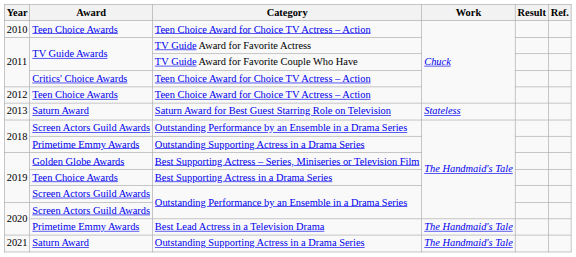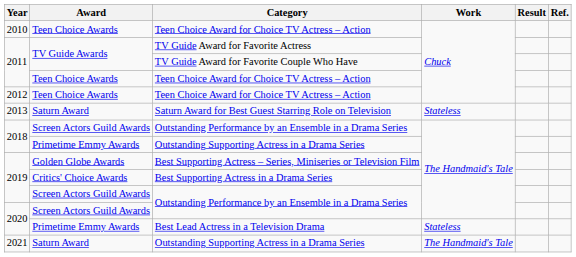 <table class="wikitable sortable">
 <tr>
 <th>Year</th>
 <th>Award</th>
 <th>Category</th>
 <th>Work</th>
 <th>Result</th>
 <th class="unsortable">Ref.</th>
 </tr>
 <tr>
 <td>2010</td>
 <td><a href='#'>Teen Choice Awards</a></td>
 <td><a href='#'>Teen Choice Award for Choice TV Actress – Action</a></td>
 <td rowspan=5><em><a href='#'>Chuck</a></em></td>
 <td></td>
 <td></td>
 </tr>
 <tr>
 <td rowspan=3>2011</td>
 <td rowspan=2><a href='#'>TV Guide Awards</a></td>
 <td><a href='#'>TV Guide</a> Award for Favorite Actress</td>
 <td></td>
 <td></td>
 </tr>
 <tr>
 <td><a href='#'>TV Guide</a> Award for Favorite Couple Who Have </td>
 <td></td>
 <td></td>
 </tr>
 <tr>
-<td><a href='#'>Critics' Choice Awards</a></td>
+<td><a href='#'>Teen Choice Awards</a></td>
 <td><a href='#'>Teen Choice Award for Choice TV Actress – Action</a></td>
 <td></td>
 <td></td>
 </tr>
 <tr>
 <td>2012</td>
 <td><a href='#'>Teen Choice Awards</a></td>
 <td><a href='#'>Teen Choice Award for Choice TV Actress – Action</a></td>
 <td></td>
 <td></td>
 </tr>
 <tr>
 <td>2013</td>
 <td><a href='#'>Saturn Award</a></td>
 <td><a href='#'>Saturn Award for Best Guest Starring Role on Television</a></td>
 <td><em><a href='#'>Stateless</a></em></td>
 <td></td>
 <td></td>
 </tr>
 <tr>
 <td rowspan=2>2018</td>
 <td><a href='#'>Screen Actors Guild Awards</a></td>
 <td><a href='#'>Outstanding Performance by an Ensemble in a Drama Series</a></td>
 <td rowspan=6><em><a href='#'>The Handmaid's Tale</a></em></td>
 <td></td>
 <td></td>
 </tr>
 <tr>
 <td><a href='#'>Primetime Emmy Awards</a></td>
 <td><a href='#'>Outstanding Supporting Actress in a Drama Series</a></td>
 <td></td>
 <td></td>
 </tr>
 <tr>
 <td rowspan=3>2019</td>
 <td><a href='#'>Golden Globe Awards</a></td>
 <td><a href='#'>Best Supporting Actress – Series, Miniseries or Television Film</a></td>
 <td></td>
 <td></td>
 </tr>
 <tr>
-<td><a href='#'>Teen Choice Awards</a></td>
+<td><a href='#'>Critics' Choice Awards</a></td>
 <td><a href='#'>Best Supporting Actress in a Drama Series</a></td>
 <td></td>
 <td></td>
 </tr>
 <tr>
 <td><a href='#'>Screen Actors Guild Awards</a></td>
 <td rowspan=2><a href='#'>Outstanding Performance by an Ensemble in a Drama Series</a></td>
 <td></td>
 <td></td>
 </tr>
 <tr>
 <td rowspan="2">2020</td>
 <td><a href='#'>Screen Actors Guild Awards</a></td>
 <td></td>
 <td></td>
 </tr>
 <tr>
 <td><a href='#'>Primetime Emmy Awards</a></td>
 <td><a href='#'>Best Lead Actress in a Television Drama</a></td>
-<td><em><a href='#'>The Handmaid's Tale</a></em></td>
+<td><em><a href='#'>Stateless</a></em></td>
 <td></td>
 <td></td>
 </tr>
 <tr>
 <td rowspan=1>2021</td>
 <td><a href='#'>Saturn Award</a></td>
 <td><a href='#'>Outstanding Supporting Actress in a Drama Series</a></td>
 <td><em><a href='#'>The Handmaid's Tale</a></em></td>
 <td></td>
 <td></td>
 </tr>
 </table>
